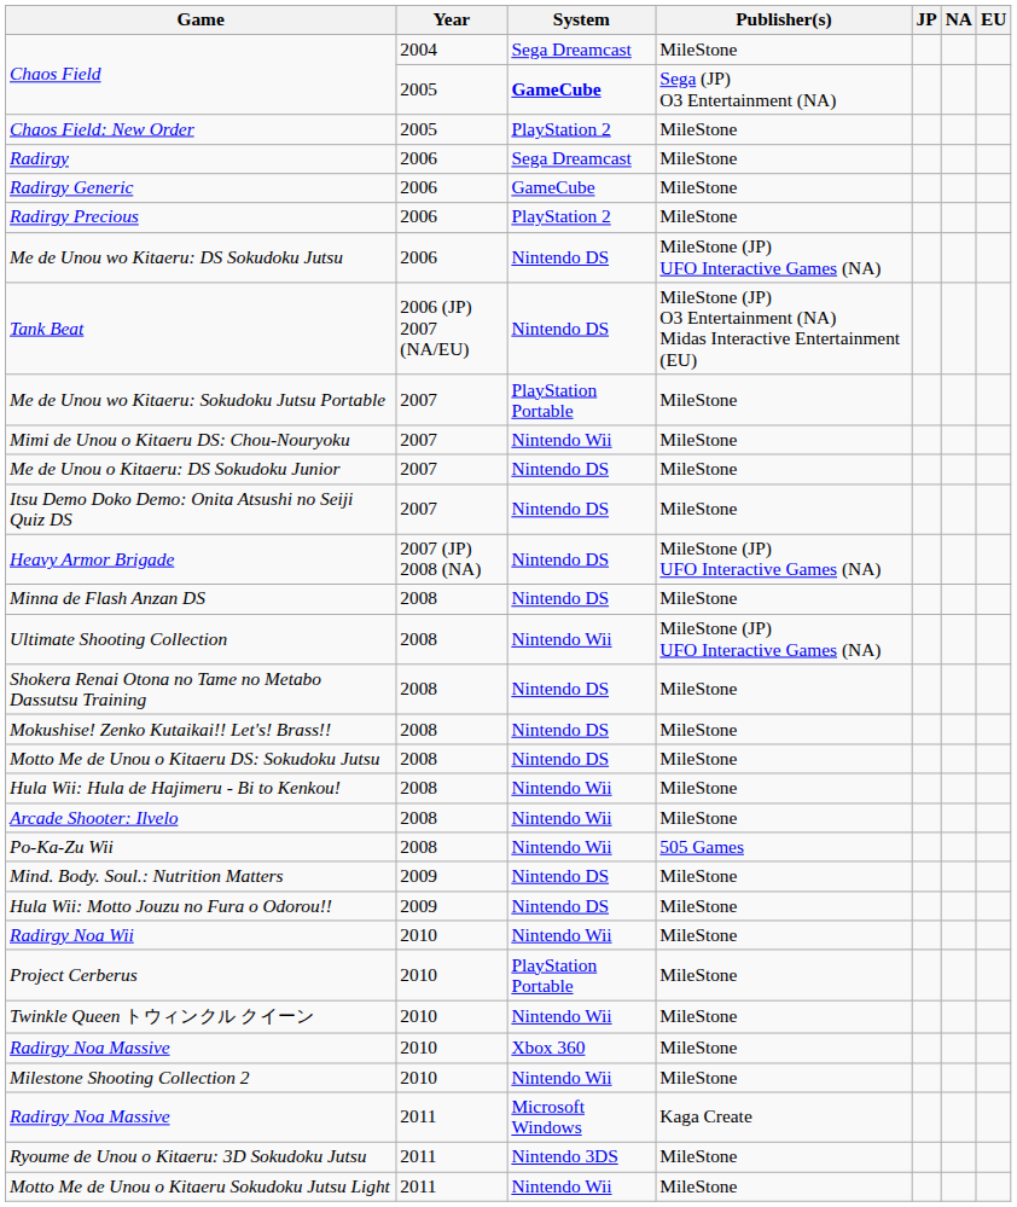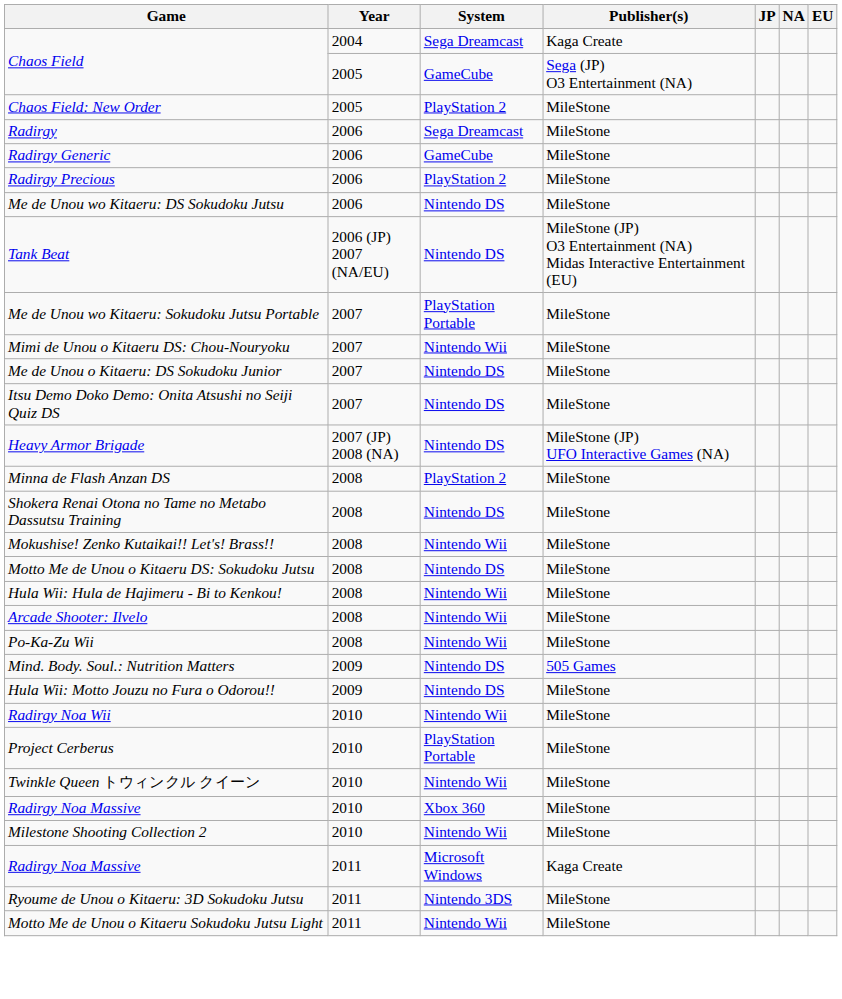 <table class="wikitable sortable">
 <tr>
 <th>Game</th>
 <th>Year</th>
 <th>System</th>
 <th>Publisher(s)</th>
 <th>JP</th>
 <th>NA</th>
 <th>EU</th>
 </tr>
 <tr>
 <td rowspan="2"><em><a href='#'>Chaos Field</a></em></td>
 <td>2004</td>
 <td><a href='#'>Sega Dreamcast</a></td>
-<td>MileStone</td>
+<td>Kaga Create</td>
 <td></td>
 <td></td>
 <td></td>
 </tr>
 <tr>
 <td>2005</td>
-<td><strong><a href='#'>GameCube</a></strong></td>
+<td><a href='#'>GameCube</a></td>
 <td><a href='#'>Sega</a> (JP) <br> O3 Entertainment (NA)</td>
 <td></td>
 <td></td>
 <td></td>
 </tr>
 <tr>
 <td><em><a href='#'>Chaos Field: New Order</a></em></td>
 <td>2005</td>
 <td><a href='#'>PlayStation 2</a></td>
 <td>MileStone</td>
 <td></td>
 <td></td>
 <td></td>
 </tr>
 <tr>
 <td><em><a href='#'>Radirgy</a></em></td>
 <td>2006</td>
 <td><a href='#'>Sega Dreamcast</a></td>
 <td>MileStone</td>
 <td></td>
 <td></td>
 <td></td>
 </tr>
 <tr>
 <td><em><a href='#'>Radirgy Generic</a></em></td>
 <td>2006</td>
 <td><a href='#'>GameCube</a></td>
 <td>MileStone</td>
 <td></td>
 <td> </td>
 <td></td>
 </tr>
 <tr>
 <td><em><a href='#'>Radirgy Precious</a></em></td>
 <td>2006</td>
 <td><a href='#'>PlayStation 2</a></td>
 <td>MileStone</td>
 <td></td>
 <td></td>
 <td></td>
 </tr>
 <tr>
 <td><em>Me de Unou wo Kitaeru: DS Sokudoku Jutsu</em></td>
 <td>2006</td>
 <td><a href='#'>Nintendo DS</a></td>
-<td>MileStone (JP) <br> <a href='#'>UFO Interactive Games</a> (NA)</td>
+<td>MileStone</td>
 <td></td>
 <td></td>
 <td></td>
 </tr>
 <tr>
 <td><em><a href='#'>Tank Beat</a></em></td>
 <td>2006 (JP) <br> 2007 (NA/EU)</td>
 <td><a href='#'>Nintendo DS</a></td>
 <td>MileStone (JP) <br> O3 Entertainment (NA) <br> Midas Interactive Entertainment (EU)</td>
 <td></td>
 <td></td>
 <td></td>
 </tr>
 <tr>
 <td><em>Me de Unou wo Kitaeru: Sokudoku Jutsu Portable</em></td>
 <td>2007</td>
 <td><a href='#'>PlayStation Portable</a></td>
 <td>MileStone</td>
 <td></td>
 <td></td>
 <td></td>
 </tr>
 <tr>
 <td><em>Mimi de Unou o Kitaeru DS: Chou-Nouryoku</em></td>
 <td>2007</td>
 <td><a href='#'>Nintendo Wii</a></td>
 <td>MileStone</td>
 <td></td>
 <td></td>
 <td></td>
 </tr>
 <tr>
 <td><em>Me de Unou o Kitaeru: DS Sokudoku Junior</em></td>
 <td>2007</td>
 <td><a href='#'>Nintendo DS</a></td>
 <td>MileStone</td>
 <td></td>
 <td></td>
 <td></td>
 </tr>
 <tr>
 <td><em>Itsu Demo Doko Demo: Onita Atsushi no Seiji Quiz DS</em></td>
 <td>2007</td>
 <td><a href='#'>Nintendo DS</a></td>
 <td>MileStone</td>
 <td></td>
 <td></td>
 <td></td>
 </tr>
 <tr>
 <td><em><a href='#'>Heavy Armor Brigade</a></em></td>
 <td>2007 (JP) <br> 2008 (NA)</td>
 <td><a href='#'>Nintendo DS</a></td>
 <td>MileStone (JP) <br> <a href='#'>UFO Interactive Games</a> (NA)</td>
 <td></td>
 <td></td>
 <td></td>
 </tr>
 <tr>
 <td><em>Minna de Flash Anzan DS</em></td>
 <td>2008</td>
-<td><a href='#'>Nintendo DS</a></td>
+<td><a href='#'>PlayStation 2</a></td>
 <td>MileStone</td>
-<td></td>
-<td></td>
-<td></td>
-</tr>
-<tr>
-<td><em>Ultimate Shooting Collection</em> </td>
-<td>2008</td>
-<td><a href='#'>Nintendo Wii</a></td>
-<td>MileStone (JP) <br> <a href='#'>UFO Interactive Games</a> (NA)</td>
 <td></td>
 <td></td>
 <td></td>
 </tr>
 <tr>
 <td><em>Shokera Renai Otona no Tame no Metabo Dassutsu Training</em></td>
 <td>2008</td>
 <td><a href='#'>Nintendo DS</a></td>
 <td>MileStone</td>
 <td></td>
 <td></td>
 <td></td>
 </tr>
 <tr>
 <td><em>Mokushise! Zenko Kutaikai!! Let's! Brass!!</em></td>
 <td>2008</td>
-<td><a href='#'>Nintendo DS</a></td>
+<td><a href='#'>Nintendo Wii</a></td>
 <td>MileStone</td>
 <td></td>
 <td></td>
 <td></td>
 </tr>
 <tr>
 <td><em>Motto Me de Unou o Kitaeru DS: Sokudoku Jutsu</em></td>
 <td>2008</td>
 <td><a href='#'>Nintendo DS</a></td>
 <td>MileStone</td>
 <td></td>
 <td></td>
 <td></td>
 </tr>
 <tr>
 <td><em>Hula Wii: Hula de Hajimeru - Bi to Kenkou!</em></td>
 <td>2008</td>
 <td><a href='#'>Nintendo Wii</a></td>
 <td>MileStone</td>
 <td></td>
 <td></td>
 <td></td>
 </tr>
 <tr>
 <td><em><a href='#'>Arcade Shooter: Ilvelo</a></em></td>
 <td>2008</td>
 <td><a href='#'>Nintendo Wii</a></td>
 <td>MileStone</td>
 <td></td>
 <td> </td>
 <td></td>
 </tr>
 <tr>
 <td><em>Po-Ka-Zu Wii</em></td>
 <td>2008</td>
 <td><a href='#'>Nintendo Wii</a></td>
-<td><a href='#'>505 Games</a></td>
+<td>MileStone</td>
 <td></td>
 <td></td>
 <td></td>
 </tr>
 <tr>
 <td><em>Mind. Body. Soul.: Nutrition Matters</em> </td>
 <td>2009</td>
 <td><a href='#'>Nintendo DS</a></td>
-<td>MileStone</td>
+<td><a href='#'>505 Games</a></td>
 <td></td>
 <td></td>
 <td></td>
 </tr>
 <tr>
 <td><em>Hula Wii: Motto Jouzu no Fura o Odorou!!</em></td>
 <td>2009</td>
 <td><a href='#'>Nintendo DS</a></td>
 <td>MileStone</td>
 <td></td>
 <td></td>
 <td></td>
 </tr>
 <tr>
 <td><em><a href='#'>Radirgy Noa Wii</a></em></td>
 <td>2010</td>
 <td><a href='#'>Nintendo Wii</a></td>
 <td>MileStone</td>
 <td></td>
 <td></td>
 <td></td>
 </tr>
 <tr>
 <td><em>Project Cerberus</em></td>
 <td>2010</td>
 <td><a href='#'>PlayStation Portable</a></td>
 <td>MileStone</td>
 <td></td>
 <td></td>
 <td></td>
 </tr>
 <tr>
 <td><em>Twinkle Queen</em> トウィンクル クイーン</td>
 <td>2010</td>
 <td><a href='#'>Nintendo Wii</a></td>
 <td>MileStone</td>
 <td></td>
 <td></td>
 <td></td>
 </tr>
 <tr>
 <td><em><a href='#'>Radirgy Noa Massive</a></em></td>
 <td>2010</td>
 <td><a href='#'>Xbox 360</a></td>
 <td>MileStone</td>
 <td></td>
 <td></td>
 <td></td>
 </tr>
 <tr>
 <td><em>Milestone Shooting Collection 2</em> </td>
 <td>2010</td>
 <td><a href='#'>Nintendo Wii</a></td>
 <td>MileStone</td>
 <td></td>
 <td></td>
 <td></td>
 </tr>
 <tr>
 <td><em><a href='#'>Radirgy Noa Massive</a></em> </td>
 <td>2011</td>
 <td><a href='#'>Microsoft Windows</a></td>
 <td>Kaga Create</td>
 <td></td>
 <td></td>
 <td></td>
 </tr>
 <tr>
 <td><em>Ryoume de Unou o Kitaeru: 3D Sokudoku Jutsu</em></td>
 <td>2011</td>
 <td><a href='#'>Nintendo 3DS</a></td>
 <td>MileStone</td>
 <td></td>
 <td></td>
 <td></td>
 </tr>
 <tr>
 <td><em>Motto Me de Unou o Kitaeru Sokudoku Jutsu Light</em></td>
 <td>2011</td>
 <td><a href='#'>Nintendo Wii</a></td>
 <td>MileStone</td>
 <td></td>
 <td></td>
 <td></td>
 </tr>
 </table>
